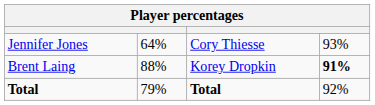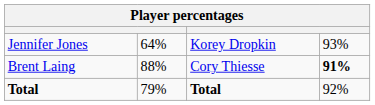 <table class="wikitable">
 <tr>
 <th colspan=4 width=400>Player percentages</th>
 </tr>
 <tr>
 <th colspan=2 width=200 style="white-space:nowrap;"></th>
 <th colspan=2 width=200 style="white-space:nowrap;"></th>
 </tr>
 <tr>
 <td><a href='#'>Jennifer Jones</a></td>
 <td>64%</td>
-<td><a href='#'>Cory Thiesse</a></td>
+<td><a href='#'>Korey Dropkin</a></td>
 <td>93%</td>
 </tr>
 <tr>
 <td><a href='#'>Brent Laing</a></td>
 <td>88%</td>
-<td><a href='#'>Korey Dropkin</a></td>
+<td><a href='#'>Cory Thiesse</a></td>
 <td><strong>91%</strong></td>
 </tr>
 <tr>
 <td><strong>Total</strong></td>
 <td>79%</td>
 <td><strong>Total</strong></td>
 <td>92%</td>
 </tr>
 </table>
